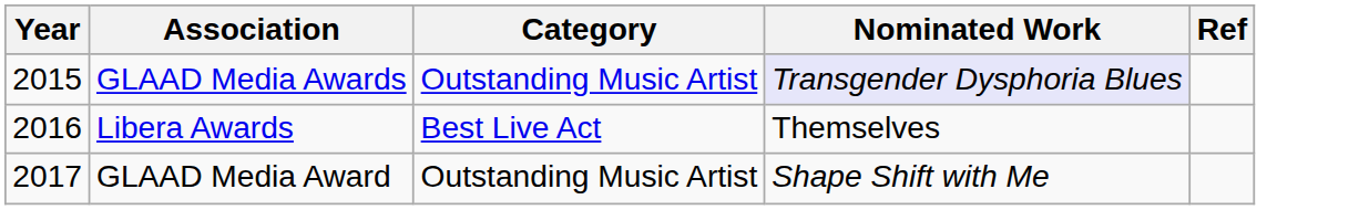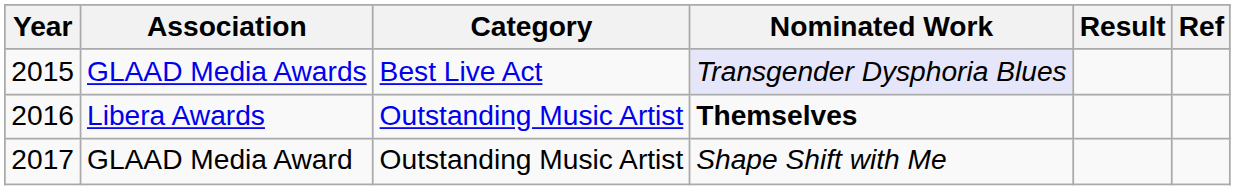 <table class="wikitable">
 <tr>
 <th>Year</th>
 <th>Association</th>
 <th>Category</th>
 <th>Nominated Work</th>
+<th>Result</th>
 <th>Ref</th>
 </tr>
 <tr>
 <td>2015</td>
 <td><a href='#'>GLAAD Media Awards</a></td>
-<td><a href='#'>Outstanding Music Artist</a></td>
+<td><a href='#'>Best Live Act</a></td>
 <td style="background: lavender;"><em>Transgender Dysphoria Blues</em></td>
+<td></td>
 <td></td>
 </tr>
 <tr>
 <td>2016</td>
 <td><a href='#'>Libera Awards</a></td>
-<td><a href='#'>Best Live Act</a></td>
-<td>Themselves</td>
+<td><a href='#'>Outstanding Music Artist</a></td>
+<td><strong>Themselves</strong></td>
+<td></td>
 <td></td>
 </tr>
 <tr>
 <td>2017</td>
 <td>GLAAD Media Award</td>
 <td>Outstanding Music Artist</td>
 <td><em>Shape Shift with Me</em></td>
 <td></td>
+<td></td>
 </tr>
 </table>
